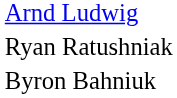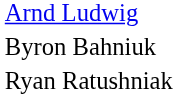 <table>
 <tr>
 <th></th>
 <td> <a href='#'>Arnd Ludwig</a></td>
 </tr>
 <tr>
 <th></th>
-<td>Ryan Ratushniak</td>
+<td>Byron Bahniuk</td>
 </tr>
 <tr>
 <th></th>
-<td>Byron Bahniuk</td>
+<td>Ryan Ratushniak</td>
 </tr>
 </table>
